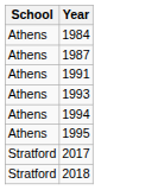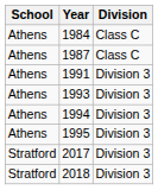 <table class="wikitable">
 <tr>
 <th>School</th>
 <th>Year</th>
+<th>Division</th>
 </tr>
 <tr>
 <td>Athens</td>
 <td>1984</td>
+<td>Class C</td>
 </tr>
 <tr>
 <td>Athens</td>
 <td>1987</td>
+<td>Class C</td>
 </tr>
 <tr>
 <td>Athens</td>
 <td>1991</td>
+<td>Division 3</td>
 </tr>
 <tr>
 <td>Athens</td>
 <td>1993</td>
+<td>Division 3</td>
 </tr>
 <tr>
 <td>Athens</td>
 <td>1994</td>
+<td>Division 3</td>
 </tr>
 <tr>
 <td>Athens</td>
 <td>1995</td>
+<td>Division 3</td>
 </tr>
 <tr>
 <td>Stratford</td>
 <td>2017</td>
+<td>Division 3</td>
 </tr>
 <tr>
 <td>Stratford</td>
 <td>2018</td>
+<td>Division 3</td>
 </tr>
 </table>
